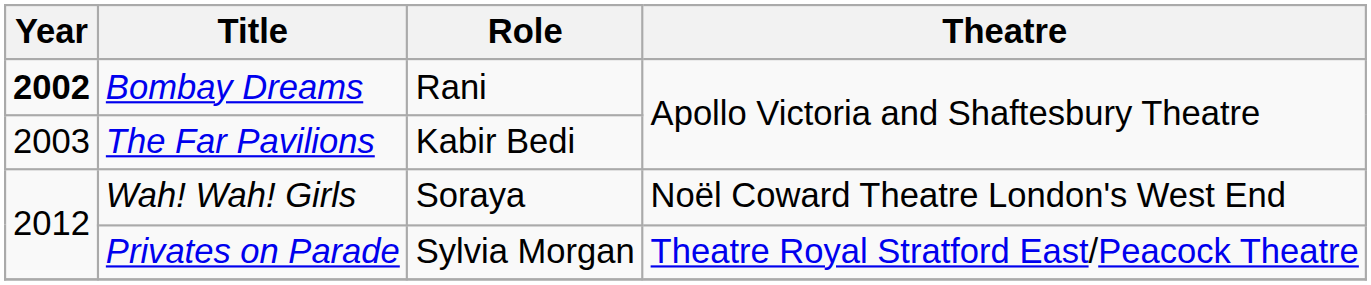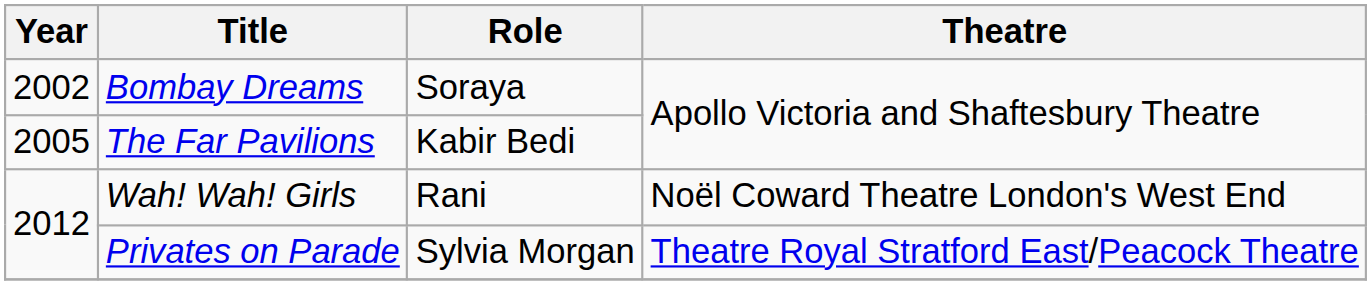 <table class="wikitable">
 <tr>
 <th>Year</th>
 <th>Title</th>
 <th>Role</th>
 <th>Theatre</th>
 </tr>
 <tr>
-<td rowspan="1"><strong>2002</strong></td>
+<td rowspan="1">2002</td>
 <td><em><a href='#'>Bombay Dreams</a></em></td>
-<td>Rani</td>
+<td>Soraya</td>
 <td rowspan="2">Apollo Victoria and Shaftesbury Theatre</td>
 </tr>
 <tr>
-<td rowspan="1">2003</td>
+<td rowspan="1">2005</td>
 <td><em><a href='#'>The Far Pavilions</a></em></td>
 <td>Kabir Bedi</td>
 </tr>
 <tr>
 <td rowspan="2">2012</td>
 <td><em>Wah! Wah! Girls</em></td>
-<td>Soraya</td>
+<td>Rani</td>
 <td rowspan="1">Noël Coward Theatre London's West End</td>
 </tr>
 <tr>
 <td><em><a href='#'>Privates on Parade</a></em></td>
 <td>Sylvia Morgan</td>
 <td><a href='#'>Theatre Royal Stratford East</a>/<a href='#'>Peacock Theatre</a></td>
 </tr>
 <tr>
 </tr>
 </table>
